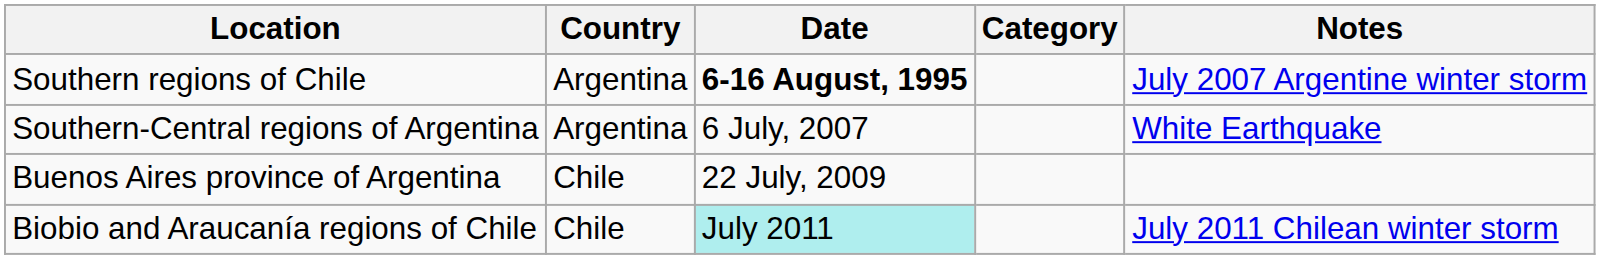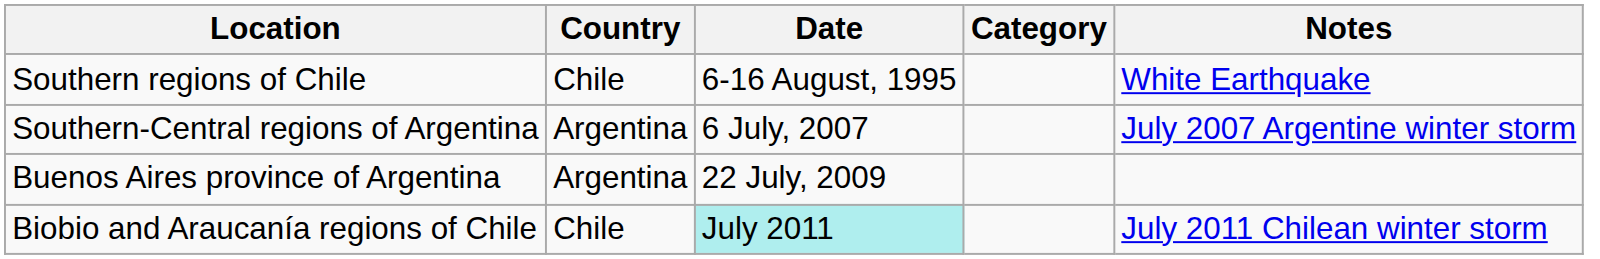 <table class="wikitable sortable">
 <tr>
 <th>Location</th>
 <th>Country</th>
 <th>Date</th>
 <th>Category</th>
 <th>Notes</th>
 </tr>
 <tr>
 <td>Southern regions of Chile</td>
-<td>Argentina</td>
-<td><strong>6-16 August, 1995</strong></td>
+<td>Chile</td>
+<td>6-16 August, 1995</td>
 <td></td>
-<td><a href='#'>July 2007 Argentine winter storm</a></td>
+<td><a href='#'>White Earthquake</a></td>
 </tr>
 <tr>
 <td>Southern-Central regions of Argentina</td>
 <td>Argentina</td>
 <td>6 July, 2007</td>
 <td></td>
-<td><a href='#'>White Earthquake</a></td>
+<td><a href='#'>July 2007 Argentine winter storm</a></td>
 </tr>
 <tr>
 <td>Buenos Aires province of Argentina</td>
-<td>Chile</td>
+<td>Argentina</td>
 <td>22 July, 2009</td>
 <td></td>
 </tr>
 <tr>
 <td>Biobio and Araucanía regions of Chile</td>
 <td>Chile</td>
 <td style="background: paleturquoise;">July 2011</td>
 <td></td>
 <td><a href='#'>July 2011 Chilean winter storm</a></td>
 </tr>
 </table>
